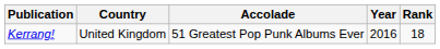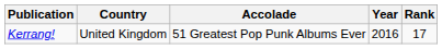 <table class="wikitable">
 <tr>
 <th>Publication</th>
 <th>Country</th>
 <th>Accolade</th>
 <th>Year</th>
 <th>Rank</th>
 </tr>
 <tr>
 <td><em><a href='#'>Kerrang!</a></em></td>
 <td>United Kingdom</td>
 <td>51 Greatest Pop Punk Albums Ever</td>
 <td>2016</td>
-<td style="text-align:center;">18</td>
+<td style="text-align:center;">17</td>
 </tr>
 </table>
